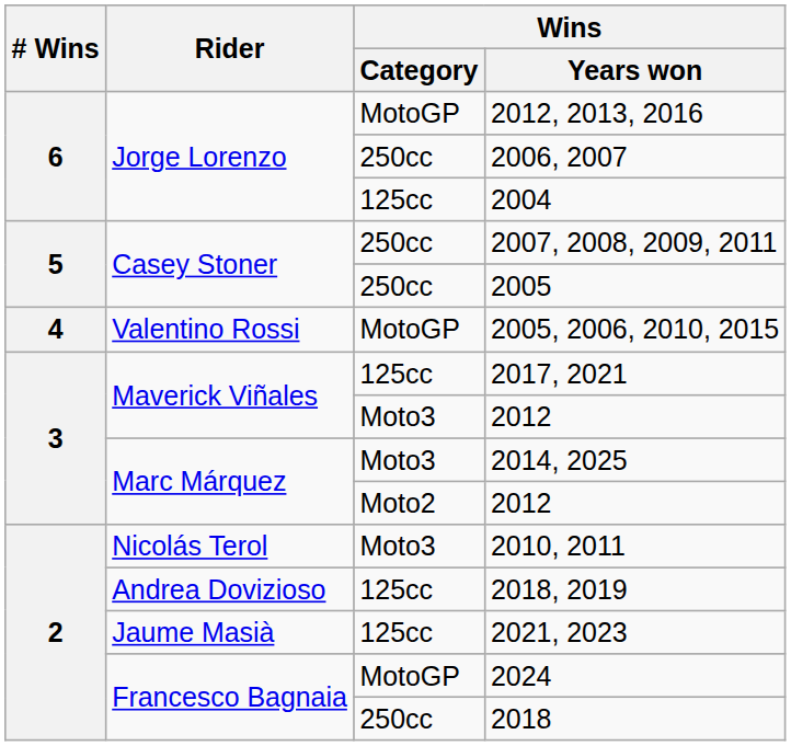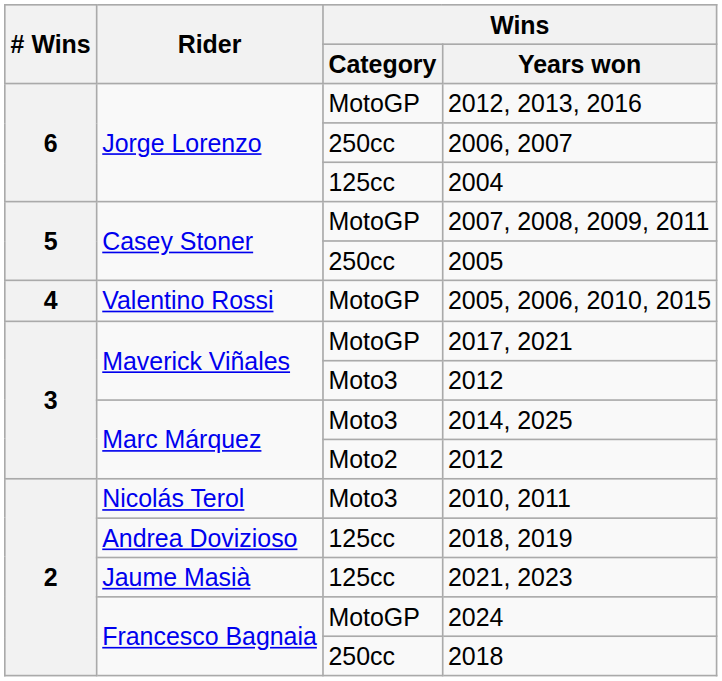 <table class="wikitable" style="font-size: 95%;">
 <tr>
 <th rowspan=2># Wins</th>
 <th rowspan=2>Rider</th>
 <th colspan=2>Wins</th>
 </tr>
 <tr>
 <th>Category</th>
 <th>Years won</th>
 </tr>
 <tr>
 <th rowspan=3>6</th>
 <td rowspan=3> <a href='#'>Jorge Lorenzo</a></td>
 <td>MotoGP</td>
 <td>2012, 2013, 2016</td>
 </tr>
 <tr>
 <td>250cc</td>
 <td>2006, 2007</td>
 </tr>
 <tr>
 <td>125cc</td>
 <td>2004</td>
 </tr>
 <tr>
 <th rowspan=2>5</th>
 <td rowspan=2> <a href='#'>Casey Stoner</a></td>
-<td>250cc</td>
+<td>MotoGP</td>
 <td>2007, 2008, 2009, 2011</td>
 </tr>
 <tr>
 <td>250cc</td>
 <td>2005</td>
 </tr>
 <tr>
 <th>4</th>
 <td> <a href='#'>Valentino Rossi</a></td>
 <td>MotoGP</td>
 <td>2005, 2006, 2010, 2015</td>
 </tr>
 <tr>
 <th rowspan=4>3</th>
 <td rowspan=2> <a href='#'>Maverick Viñales</a></td>
-<td>125cc</td>
+<td>MotoGP</td>
 <td>2017, 2021</td>
 </tr>
 <tr>
 <td>Moto3</td>
 <td>2012</td>
 </tr>
 <tr>
 <td rowspan=2> <a href='#'>Marc Márquez</a></td>
 <td>Moto3</td>
 <td>2014, 2025</td>
 </tr>
 <tr>
 <td>Moto2</td>
 <td>2012</td>
 </tr>
 <tr>
 <th rowspan=9>2</th>
 <td> <a href='#'>Nicolás Terol</a></td>
 <td>Moto3</td>
 <td>2010, 2011</td>
 </tr>
 <tr>
 <td> <a href='#'>Andrea Dovizioso</a></td>
 <td>125cc</td>
 <td>2018, 2019</td>
 </tr>
 <tr>
 <td> <a href='#'>Jaume Masià</a></td>
 <td>125cc</td>
 <td>2021, 2023</td>
 </tr>
 <tr>
 <td rowspan=2> <a href='#'>Francesco Bagnaia</a></td>
 <td>MotoGP</td>
 <td>2024</td>
 </tr>
 <tr>
 <td>250cc</td>
 <td>2018</td>
 </tr>
 </table>
